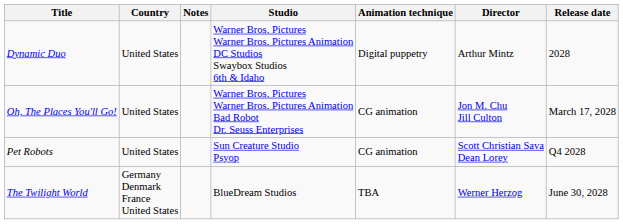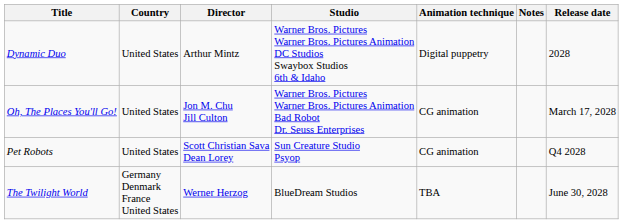 <table class="wikitable sortable">
 <tr>
 <th scope="col">Title</th>
 <th scope="col">Country</th>
-<th scope="col">Notes</th>
+<th scope="col">Director</th>
 <th scope="col">Studio</th>
 <th scope="col">Animation technique</th>
-<th scope="col">Director</th>
+<th scope="col">Notes</th>
 <th>Release date</th>
 </tr>
 <tr>
 <td><em><a href='#'>Dynamic Duo</a></em></td>
 <td>United States</td>
-<td></td>
+<td>Arthur Mintz</td>
 <td><a href='#'>Warner Bros. Pictures</a><br><a href='#'>Warner Bros. Pictures Animation</a><br><a href='#'>DC Studios</a><br>Swaybox Studios<br><a href='#'>6th & Idaho</a></td>
 <td>Digital puppetry</td>
-<td>Arthur Mintz</td>
+<td></td>
 <td>2028</td>
 </tr>
 <tr>
 <td><em><a href='#'>Oh, The Places You'll Go!</a></em></td>
 <td>United States</td>
-<td></td>
+<td><a href='#'>Jon M. Chu</a><br><a href='#'>Jill Culton</a></td>
 <td><a href='#'>Warner Bros. Pictures</a><br><a href='#'>Warner Bros. Pictures Animation</a><br><a href='#'>Bad Robot</a><br><a href='#'>Dr. Seuss Enterprises</a></td>
 <td>CG animation</td>
-<td><a href='#'>Jon M. Chu</a><br><a href='#'>Jill Culton</a></td>
+<td></td>
 <td>March 17, 2028</td>
 </tr>
 <tr>
 <td><em>Pet Robots</em></td>
 <td>United States</td>
-<td></td>
+<td><a href='#'>Scott Christian Sava</a><br><a href='#'>Dean Lorey</a></td>
 <td><a href='#'>Sun Creature Studio</a><br><a href='#'>Psyop</a></td>
 <td>CG animation</td>
-<td><a href='#'>Scott Christian Sava</a><br><a href='#'>Dean Lorey</a></td>
+<td></td>
 <td>Q4 2028</td>
 </tr>
 <tr>
 <td><em><a href='#'>The Twilight World</a></em></td>
 <td>Germany<br>Denmark<br>France<br>United States</td>
-<td></td>
+<td><a href='#'>Werner Herzog</a></td>
 <td>BlueDream Studios</td>
 <td>TBA</td>
-<td><a href='#'>Werner Herzog</a></td>
+<td></td>
 <td>June 30, 2028</td>
 </tr>
 </table>
